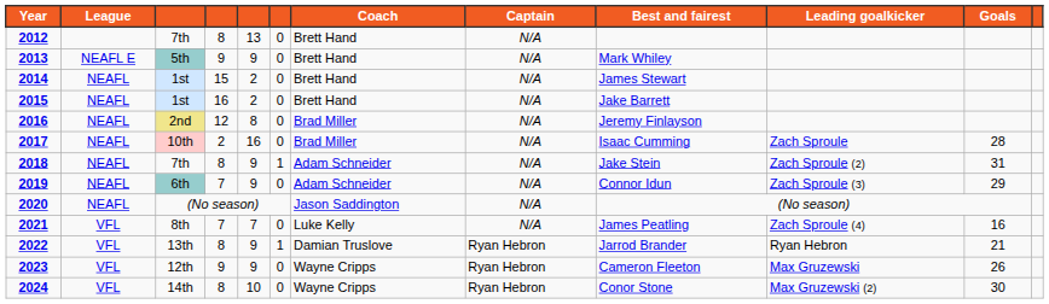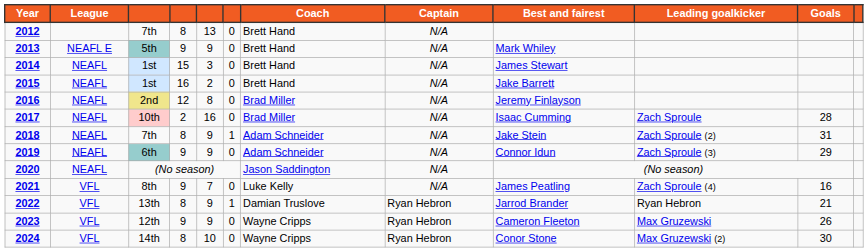 <table class="wikitable"; style="width:100%;">
 <tr>
 <th style="background:#F15C22; color:#FFFFFF; border:solid #343433 2px">Year</th>
 <th style="background:#F15C22; color:#FFFFFF; border:solid #343433 2px">League</th>
 <th style="background:#F15C22; color:#FFFFFF; border:solid #343433 2px"></th>
 <th style="background:#F15C22; color:#FFFFFF; border:solid #343433 2px"></th>
 <th style="background:#F15C22; color:#FFFFFF; border:solid #343433 2px"></th>
 <th style="background:#F15C22; color:#FFFFFF; border:solid #343433 2px"></th>
 <th style="background:#F15C22; color:#FFFFFF; border:solid #343433 2px">Coach</th>
 <th style="background:#F15C22; color:#FFFFFF; border:solid #343433 2px">Captain</th>
 <th style="background:#F15C22; color:#FFFFFF; border:solid #343433 2px">Best and fairest</th>
 <th style="background:#F15C22; color:#FFFFFF; border:solid #343433 2px">Leading goalkicker</th>
 <th style="background:#F15C22; color:#FFFFFF; border:solid #343433 2px">Goals</th>
 <th style="background:#F15C22; color:#FFFFFF; border:solid #343433 2px"></th>
 </tr>
 <tr>
 <td align="center"><strong><a href='#'>2012</a></strong></td>
 <td align="center"></td>
 <td align="center">7th</td>
 <td align="center">8</td>
 <td align="center">13</td>
 <td align="center">0</td>
 <td>Brett Hand</td>
 <td align="center"><em>N/A</em></td>
 <td></td>
 <td></td>
 <td align="center"></td>
 <td align="center"></td>
 </tr>
 <tr>
 <td align="center"><strong><a href='#'>2013</a></strong></td>
 <td align="center"><a href='#'>NEAFL E</a></td>
 <td style=background:#96CDCD; align="center">5th</td>
 <td align="center">9</td>
 <td align="center">9</td>
 <td align="center">0</td>
 <td>Brett Hand</td>
 <td align="center"><em>N/A</em></td>
 <td><a href='#'>Mark Whiley</a></td>
 <td></td>
 <td align="center"></td>
 <td align="center"></td>
 </tr>
 <tr>
 <td align="center"><strong><a href='#'>2014</a></strong></td>
 <td align="center"><a href='#'>NEAFL</a></td>
 <td style=background:#D0E7FF; align="center">1st</td>
 <td align="center">15</td>
-<td align="center">2</td>
+<td align="center">3</td>
 <td align="center">0</td>
 <td>Brett Hand</td>
 <td align="center"><em>N/A</em></td>
 <td><a href='#'>James Stewart</a></td>
 <td></td>
 <td align="center"></td>
 <td align="center"></td>
 </tr>
 <tr>
 <td align="center"><strong><a href='#'>2015</a></strong></td>
 <td align="center"><a href='#'>NEAFL</a></td>
 <td style=background:#D0E7FF; align="center">1st</td>
 <td align="center">16</td>
 <td align="center">2</td>
 <td align="center">0</td>
 <td>Brett Hand</td>
 <td align="center"><em>N/A</em></td>
 <td><a href='#'>Jake Barrett</a></td>
 <td></td>
 <td align="center"></td>
 <td align="center"></td>
 </tr>
 <tr>
 <td align="center"><strong><a href='#'>2016</a></strong></td>
 <td align="center"><a href='#'>NEAFL</a></td>
 <td style=background:#F0E68C; align="center">2nd</td>
 <td align="center">12</td>
 <td align="center">8</td>
 <td align="center">0</td>
 <td><a href='#'>Brad Miller</a></td>
 <td align="center"><em>N/A</em></td>
 <td><a href='#'>Jeremy Finlayson</a></td>
 <td></td>
 <td align="center"></td>
 <td align="center"></td>
 </tr>
 <tr>
 <td align="center"><strong><a href='#'>2017</a></strong></td>
 <td align="center"><a href='#'>NEAFL</a></td>
 <td style=background:#FFCCCC; align="center">10th</td>
 <td align="center">2</td>
 <td align="center">16</td>
 <td align="center">0</td>
 <td><a href='#'>Brad Miller</a></td>
 <td align="center"><em>N/A</em></td>
 <td><a href='#'>Isaac Cumming</a></td>
 <td><a href='#'>Zach Sproule</a></td>
 <td align="center">28</td>
 <td align="center"></td>
 </tr>
 <tr>
 <td align="center"><strong><a href='#'>2018</a></strong></td>
 <td align="center"><a href='#'>NEAFL</a></td>
 <td align="center">7th</td>
 <td align="center">8</td>
 <td align="center">9</td>
 <td align="center">1</td>
 <td><a href='#'>Adam Schneider</a></td>
 <td align="center"><em>N/A</em></td>
 <td><a href='#'>Jake Stein</a></td>
 <td><a href='#'>Zach Sproule</a> <small>(2)</small></td>
 <td align="center">31</td>
 <td align="center"></td>
 </tr>
 <tr>
 <td align="center"><strong><a href='#'>2019</a></strong></td>
 <td align="center"><a href='#'>NEAFL</a></td>
 <td style=background:#96CDCD; align="center">6th</td>
-<td align="center">7</td>
+<td align="center">9</td>
 <td align="center">9</td>
 <td align="center">0</td>
 <td><a href='#'>Adam Schneider</a></td>
 <td align="center"><em>N/A</em></td>
 <td><a href='#'>Connor Idun</a></td>
 <td><a href='#'>Zach Sproule</a> <small>(3)</small></td>
 <td align="center">29</td>
 <td align="center"></td>
 </tr>
 <tr>
 <td align="center"><strong><a href='#'>2020</a></strong></td>
 <td align="center"><a href='#'>NEAFL</a></td>
 <td colspan="4"; align="center"><em>(No season)</em></td>
 <td><a href='#'>Jason Saddington</a></td>
 <td align="center"><em>N/A</em></td>
 <td colspan="3"; align="center"><em>(No season)</em></td>
 <td align="center"></td>
 </tr>
 <tr>
 <td align="center"><strong><a href='#'>2021</a></strong></td>
 <td align="center"><a href='#'>VFL</a></td>
 <td align="center">8th</td>
-<td align="center">7</td>
+<td align="center">9</td>
 <td align="center">7</td>
 <td align="center">0</td>
 <td>Luke Kelly</td>
 <td align="center"><em>N/A</em></td>
 <td><a href='#'>James Peatling</a></td>
 <td><a href='#'>Zach Sproule</a> <small>(4)</small></td>
 <td align="center">16</td>
 <td align="center"></td>
 </tr>
 <tr>
 <td align="center"><strong><a href='#'>2022</a></strong></td>
 <td align="center"><a href='#'>VFL</a></td>
 <td align="center">13th</td>
 <td align="center">8</td>
 <td align="center">9</td>
 <td align="center">1</td>
 <td>Damian Truslove</td>
 <td>Ryan Hebron</td>
 <td><a href='#'>Jarrod Brander</a></td>
 <td>Ryan Hebron</td>
 <td align="center">21</td>
 <td align="center"></td>
 </tr>
 <tr>
 <td align="center"><strong><a href='#'>2023</a></strong></td>
 <td align="center"><a href='#'>VFL</a></td>
 <td align="center">12th</td>
 <td align="center">9</td>
 <td align="center">9</td>
 <td align="center">0</td>
 <td>Wayne Cripps</td>
 <td>Ryan Hebron</td>
 <td><a href='#'>Cameron Fleeton</a></td>
 <td><a href='#'>Max Gruzewski</a></td>
 <td align="center">26</td>
 <td align="center"></td>
 </tr>
 <tr>
 <td align="center"><strong><a href='#'>2024</a></strong></td>
 <td align="center"><a href='#'>VFL</a></td>
 <td align="center">14th</td>
 <td align="center">8</td>
 <td align="center">10</td>
 <td align="center">0</td>
 <td>Wayne Cripps</td>
 <td>Ryan Hebron</td>
 <td><a href='#'>Conor Stone</a></td>
 <td><a href='#'>Max Gruzewski</a> <small>(2)</small></td>
 <td align="center">30</td>
 <td align="center"></td>
 </tr>
 </table>
